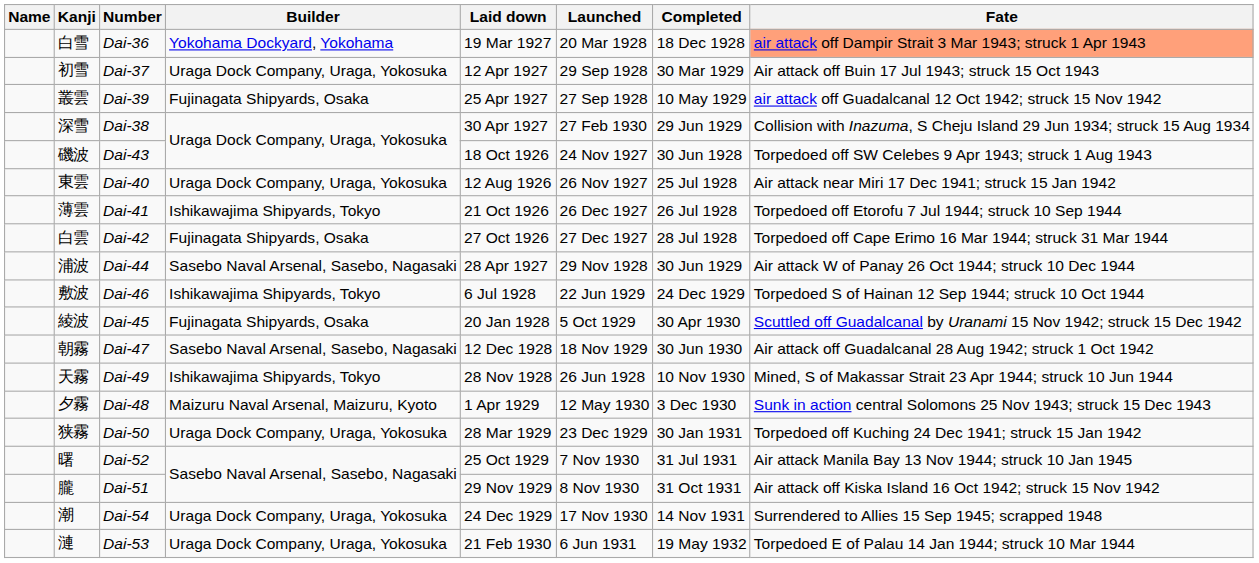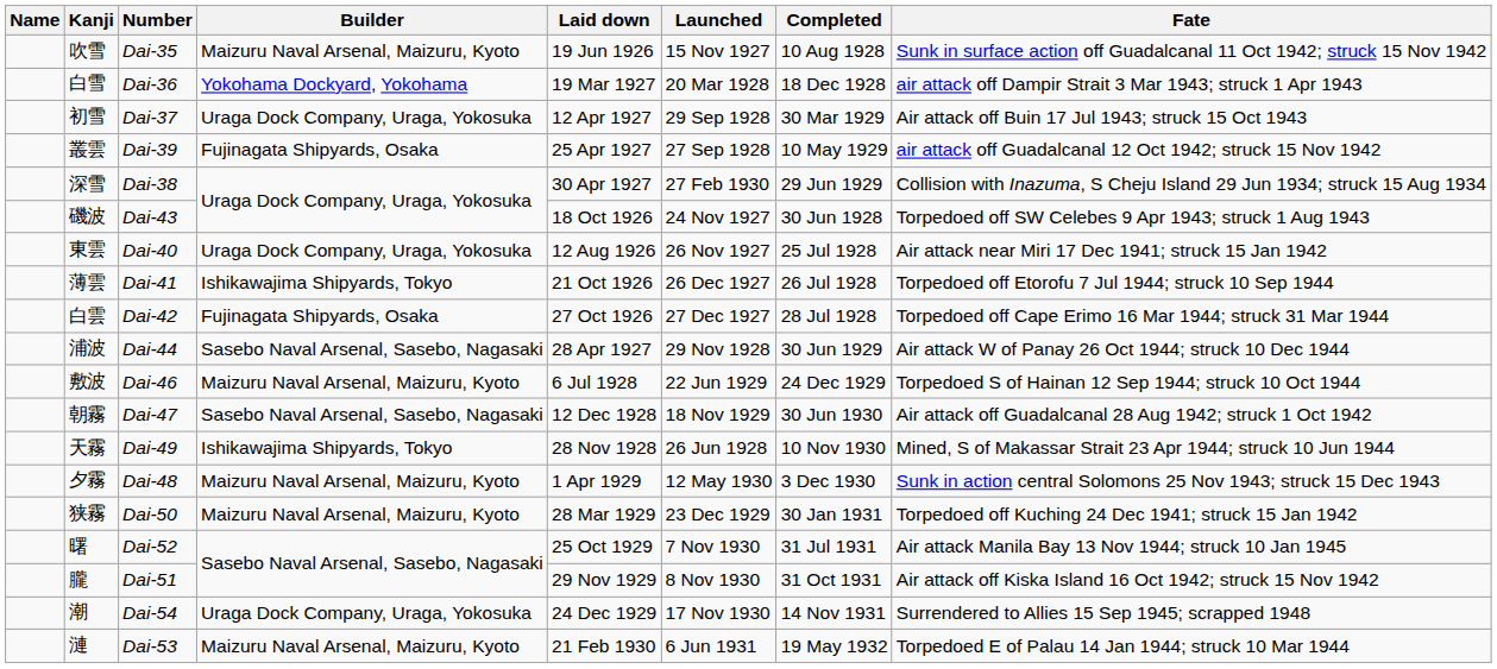 <table class="wikitable" style="font-size:90%;">
 <tr>
 <th>Name</th>
 <th>Kanji</th>
 <th>Number</th>
 <th>Builder</th>
 <th>Laid down</th>
 <th>Launched</th>
 <th>Completed</th>
 <th>Fate</th>
 </tr>
 <tr>
 <td></td>
+<td>吹雪</td>
+<td><em>Dai-35</em></td>
+<td>Maizuru Naval Arsenal, Maizuru, Kyoto</td>
+<td>19 Jun 1926</td>
+<td>15 Nov 1927</td>
+<td>10 Aug 1928</td>
+<td><a href='#'>Sunk in surface action</a> off Guadalcanal  11 Oct 1942; <a href='#'>struck</a> 15 Nov 1942</td>
+</tr>
+<tr>
+<td></td>
 <td>白雪</td>
 <td><em>Dai-36</em></td>
 <td><a href='#'>Yokohama Dockyard</a>, <a href='#'>Yokohama</a></td>
 <td>19 Mar 1927</td>
 <td>20 Mar 1928</td>
 <td>18 Dec 1928</td>
-<td style="background: lightsalmon;"><a href='#'>air attack</a> off Dampir Strait  3 Mar 1943; struck 1 Apr 1943</td>
+<td><a href='#'>air attack</a> off Dampir Strait  3 Mar 1943; struck 1 Apr 1943</td>
 </tr>
 <tr>
 <td></td>
 <td>初雪</td>
 <td><em>Dai-37</em></td>
 <td>Uraga Dock Company, Uraga, Yokosuka</td>
 <td>12 Apr 1927</td>
 <td>29 Sep 1928</td>
 <td>30 Mar 1929</td>
 <td>Air attack off Buin  17 Jul 1943; struck 15 Oct 1943</td>
 </tr>
 <tr>
 <td></td>
 <td>叢雲</td>
 <td><em>Dai-39</em></td>
 <td>Fujinagata Shipyards, Osaka</td>
 <td>25 Apr 1927</td>
 <td>27 Sep 1928</td>
 <td>10 May 1929</td>
 <td><a href='#'>air attack</a> off Guadalcanal  12 Oct 1942; struck 15 Nov 1942</td>
 </tr>
 <tr>
 <td></td>
 <td>深雪</td>
 <td><em>Dai-38</em></td>
 <td rowspan=2>Uraga Dock Company, Uraga, Yokosuka</td>
 <td>30 Apr 1927</td>
 <td>27 Feb 1930</td>
 <td>29 Jun 1929</td>
 <td>Collision with <em>Inazuma</em>, S Cheju Island  29 Jun 1934; struck 15 Aug 1934</td>
 </tr>
 <tr>
 <td></td>
 <td>磯波</td>
 <td><em>Dai-43</em></td>
 <td>18 Oct 1926</td>
 <td>24 Nov 1927</td>
 <td>30 Jun 1928</td>
 <td>Torpedoed off SW Celebes  9 Apr 1943; struck 1 Aug 1943</td>
 </tr>
 <tr>
 <td></td>
 <td>東雲</td>
 <td><em>Dai-40</em></td>
 <td>Uraga Dock Company, Uraga, Yokosuka</td>
 <td>12 Aug 1926</td>
 <td>26 Nov 1927</td>
 <td>25 Jul 1928</td>
 <td>Air attack near Miri  17 Dec 1941; struck 15 Jan 1942</td>
 </tr>
 <tr>
 <td></td>
 <td>薄雲</td>
 <td><em>Dai-41</em></td>
 <td>Ishikawajima Shipyards, Tokyo</td>
 <td>21 Oct 1926</td>
 <td>26 Dec 1927</td>
 <td>26 Jul 1928</td>
 <td>Torpedoed off Etorofu  7 Jul 1944; struck 10 Sep 1944</td>
 </tr>
 <tr>
 <td></td>
 <td>白雲</td>
 <td><em>Dai-42</em></td>
 <td>Fujinagata Shipyards, Osaka</td>
 <td>27 Oct 1926</td>
 <td>27 Dec 1927</td>
 <td>28 Jul 1928</td>
 <td>Torpedoed off Cape Erimo  16 Mar 1944; struck 31 Mar 1944</td>
 </tr>
 <tr>
 <td></td>
 <td>浦波</td>
 <td><em>Dai-44</em></td>
 <td>Sasebo Naval Arsenal, Sasebo, Nagasaki</td>
 <td>28 Apr 1927</td>
 <td>29 Nov 1928</td>
 <td>30 Jun 1929</td>
 <td>Air attack W of Panay  26 Oct 1944; struck 10 Dec 1944</td>
 </tr>
 <tr>
 <td></td>
 <td>敷波</td>
 <td><em>Dai-46</em></td>
-<td>Ishikawajima Shipyards, Tokyo</td>
+<td>Maizuru Naval Arsenal, Maizuru, Kyoto</td>
 <td>6 Jul 1928</td>
 <td>22 Jun 1929</td>
 <td>24 Dec 1929</td>
 <td>Torpedoed S of Hainan  12 Sep 1944; struck 10 Oct 1944</td>
-</tr>
-<tr>
-<td></td>
-<td>綾波</td>
-<td><em>Dai-45</em></td>
-<td>Fujinagata Shipyards, Osaka</td>
-<td>20 Jan 1928</td>
-<td>5 Oct 1929</td>
-<td>30 Apr 1930</td>
-<td><a href='#'>Scuttled off Guadalcanal</a> by <em>Uranami</em>  15 Nov 1942; struck 15 Dec 1942</td>
 </tr>
 <tr>
 <td></td>
 <td>朝霧</td>
 <td><em>Dai-47</em></td>
 <td>Sasebo Naval Arsenal, Sasebo, Nagasaki</td>
 <td>12 Dec 1928</td>
 <td>18 Nov 1929</td>
 <td>30 Jun 1930</td>
 <td>Air attack off Guadalcanal  28 Aug 1942; struck 1 Oct 1942</td>
 </tr>
 <tr>
 <td></td>
 <td>天霧</td>
 <td><em>Dai-49</em></td>
 <td>Ishikawajima Shipyards, Tokyo</td>
 <td>28 Nov 1928</td>
 <td>26 Jun 1928</td>
 <td>10 Nov 1930</td>
 <td>Mined, S of Makassar Strait  23 Apr 1944; struck 10 Jun 1944</td>
 </tr>
 <tr>
 <td></td>
 <td>夕霧</td>
 <td><em>Dai-48</em></td>
 <td>Maizuru Naval Arsenal, Maizuru, Kyoto</td>
 <td>1 Apr 1929</td>
 <td>12 May 1930</td>
 <td>3 Dec 1930</td>
 <td><a href='#'>Sunk in action</a> central Solomons  25 Nov 1943; struck 15 Dec 1943</td>
 </tr>
 <tr>
 <td></td>
 <td>狭霧</td>
 <td><em>Dai-50</em></td>
-<td>Uraga Dock Company, Uraga, Yokosuka</td>
+<td>Maizuru Naval Arsenal, Maizuru, Kyoto</td>
 <td>28 Mar 1929</td>
 <td>23 Dec 1929</td>
 <td>30 Jan 1931</td>
 <td>Torpedoed off Kuching  24 Dec 1941; struck 15 Jan 1942</td>
 </tr>
 <tr>
 <td></td>
 <td>曙</td>
 <td><em>Dai-52</em></td>
 <td rowspan=2>Sasebo Naval Arsenal, Sasebo, Nagasaki</td>
 <td>25 Oct 1929</td>
 <td>7 Nov 1930</td>
 <td>31 Jul 1931</td>
 <td>Air attack Manila Bay  13 Nov 1944; struck 10 Jan 1945</td>
 </tr>
 <tr>
 <td></td>
 <td>朧</td>
 <td><em>Dai-51</em></td>
 <td>29 Nov 1929</td>
 <td>8 Nov 1930</td>
 <td>31 Oct 1931</td>
 <td>Air attack off Kiska Island  16 Oct 1942; struck 15 Nov 1942</td>
 </tr>
 <tr>
 <td></td>
 <td>潮</td>
 <td><em>Dai-54</em></td>
 <td>Uraga Dock Company, Uraga, Yokosuka</td>
 <td>24 Dec 1929</td>
 <td>17 Nov 1930</td>
 <td>14 Nov 1931</td>
 <td>Surrendered to Allies 15 Sep 1945; scrapped 1948</td>
 </tr>
 <tr>
 <td></td>
 <td>漣</td>
 <td><em>Dai-53</em></td>
-<td>Uraga Dock Company, Uraga, Yokosuka</td>
+<td>Maizuru Naval Arsenal, Maizuru, Kyoto</td>
 <td>21 Feb 1930</td>
 <td>6 Jun 1931</td>
 <td>19 May 1932</td>
 <td>Torpedoed E of Palau  14 Jan 1944; struck 10 Mar 1944</td>
 </tr>
 </table>
